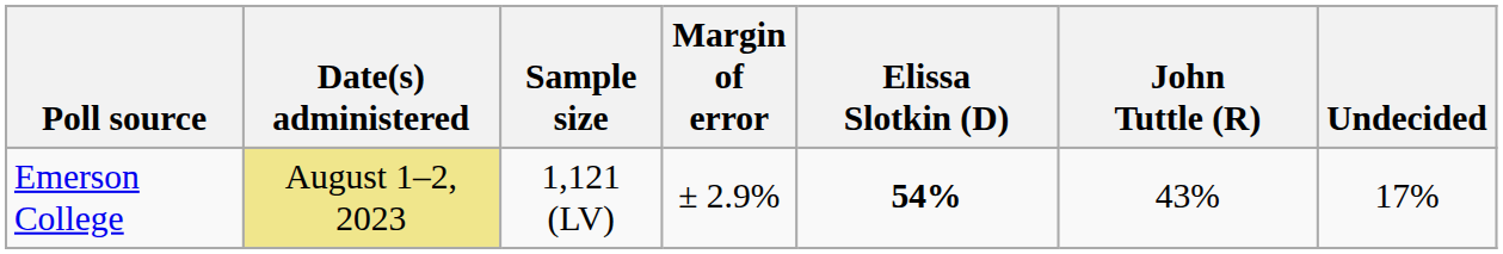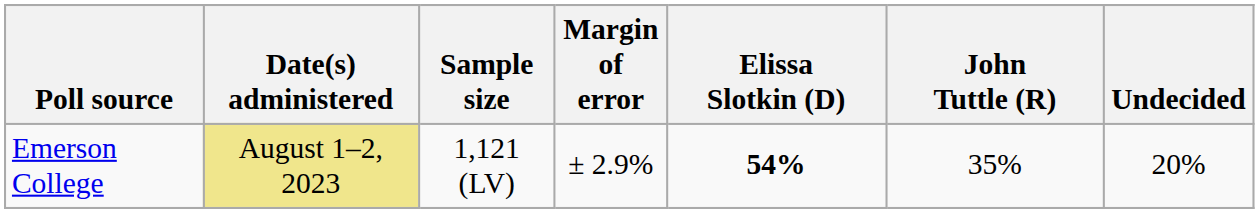 <table class="wikitable" style="font-size:90%;text-align:center;">
 <tr style="vertical-align:bottom">
 <th>Poll source</th>
 <th>Date(s)<br>administered</th>
 <th>Sample<br>size</th>
 <th>Margin<br>of error</th>
 <th style="width:100px;">Elissa<br>Slotkin (D)</th>
 <th style="width:100px;">John<br>Tuttle (R)</th>
 <th>Undecided</th>
 </tr>
 <tr>
 <td style="text-align:left;"><a href='#'>Emerson College</a></td>
 <td style="background: khaki;">August 1–2, 2023</td>
 <td>1,121 (LV)</td>
 <td>± 2.9%</td>
 <td><strong>54%</strong></td>
-<td>43%</td>
-<td>17%</td>
+<td>35%</td>
+<td>20%</td>
 </tr>
 </table>
